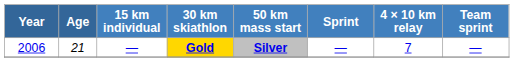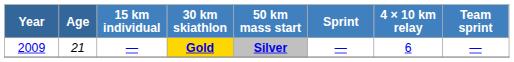 <table class="wikitable" style="font-size:95%; text-align:center; border:grey solid 1px; border-collapse:collapse; background:#ffffff;">
 <tr>
 <th style="background-color:#369; color:white; width:60px;"> Year </th>
 <th style="background-color:#369; color:white; width:40px;"> Age </th>
 <th style="background-color:#4180be; color:white; width:75px;"> 15 km <br> individual </th>
 <th style="background-color:#4180be; color:white; width:75px;"> 30 km <br> skiathlon </th>
 <th style="background-color:#4180be; color:white; width:75px;"> 50 km <br> mass start </th>
 <th style="background-color:#4180be; color:white; width:75px;"> Sprint </th>
 <th style="background-color:#4180be; color:white; width:75px;"> 4 × 10 km <br> relay </th>
 <th style="background-color:#4180be; color:white; width:75px;"> Team <br> sprint </th>
 </tr>
 <tr>
-<td><a href='#'>2006</a></td>
+<td><a href='#'>2009</a></td>
 <td><em>21</em></td>
 <td><a href='#'>—</a></td>
 <td bgcolor=gold><a href='#'><strong>Gold</strong></a></td>
 <td bgcolor=silver><a href='#'><strong>Silver</strong></a></td>
 <td><a href='#'>—</a></td>
-<td><a href='#'>7</a></td>
+<td><a href='#'>6</a></td>
 <td><a href='#'>—</a></td>
 </tr>
 <tr>
 </tr>
 </table>
